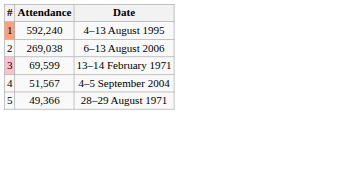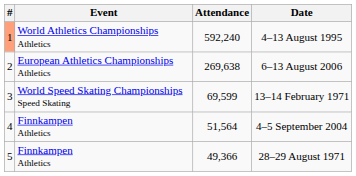 <table class="wikitable sortable" style="text-align:center;">
 <tr align=center>
 <th>#</th>
+<th width=250>Event</th>
 <th>Attendance</th>
 <th>Date</th>
 </tr>
 <tr>
 <td style="background: lightsalmon;">1</td>
+<td align=left><a href='#'>World Athletics Championships</a><br><small>Athletics</small></td>
 <td>592,240</td>
 <td>4–13 August 1995</td>
 </tr>
 <tr>
 <td>2</td>
-<td>269,038</td>
+<td align=left><a href='#'>European Athletics Championships</a><br><small>Athletics</small></td>
+<td>269,638</td>
 <td>6–13 August 2006</td>
 </tr>
 <tr>
-<td style="background: pink;">3</td>
+<td>3</td>
+<td align=left><a href='#'>World Speed Skating Championships</a><br><small>Speed Skating</small></td>
 <td>69,599</td>
 <td>13–14 February 1971</td>
 </tr>
 <tr>
 <td>4</td>
-<td>51,567</td>
+<td align=left><a href='#'>Finnkampen</a><br><small>Athletics</small></td>
+<td>51,564</td>
 <td>4–5 September 2004</td>
 </tr>
 <tr>
 <td>5</td>
+<td align=left><a href='#'>Finnkampen</a><br><small>Athletics</small></td>
 <td>49,366</td>
 <td>28–29 August 1971</td>
 </tr>
 </table>
